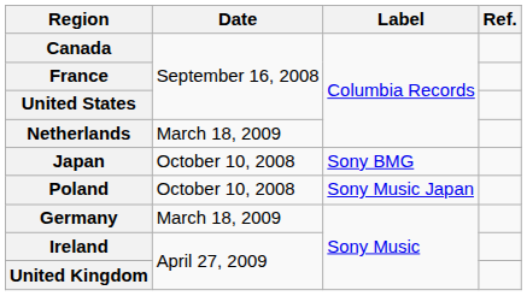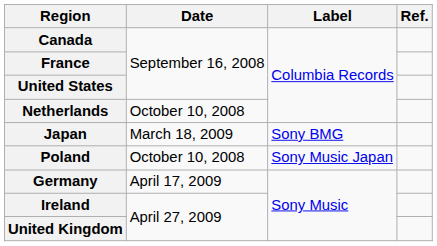 <table class="wikitable plainrowheaders">
 <tr>
 <th scope="col">Region</th>
 <th scope="col">Date</th>
 <th scope="col">Label</th>
 <th scope="col">Ref.</th>
 </tr>
 <tr>
 <th scope="row">Canada</th>
 <td rowspan="3">September 16, 2008</td>
 <td rowspan="4"><a href='#'>Columbia Records</a></td>
 <td></td>
 </tr>
 <tr>
 <th scope="row">France</th>
 <td></td>
 </tr>
 <tr>
 <th scope="row">United States</th>
 <td></td>
 </tr>
 <tr>
 <th scope="row">Netherlands</th>
-<td>March 18, 2009</td>
+<td>October 10, 2008</td>
 <td></td>
 </tr>
 <tr>
 <th scope="row">Japan</th>
-<td>October 10, 2008</td>
+<td>March 18, 2009</td>
 <td><a href='#'>Sony BMG</a></td>
 <td></td>
 </tr>
 <tr>
 <th scope="row">Poland</th>
 <td>October 10, 2008</td>
 <td><a href='#'>Sony Music Japan</a></td>
 <td></td>
 </tr>
 <tr>
 <th scope="row">Germany</th>
-<td>March 18, 2009</td>
+<td>April 17, 2009</td>
 <td rowspan="3"><a href='#'>Sony Music</a></td>
 <td></td>
 </tr>
 <tr>
 <th scope="row">Ireland</th>
 <td rowspan="2">April 27, 2009</td>
 <td></td>
 </tr>
 <tr>
 <th scope="row">United Kingdom</th>
 <td></td>
 </tr>
 </table>
